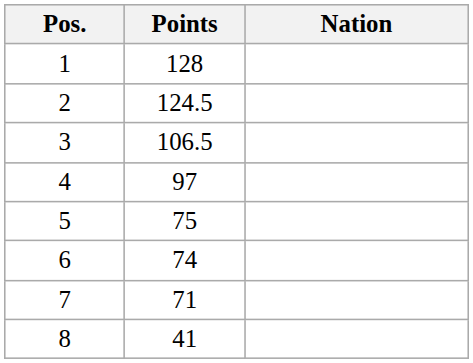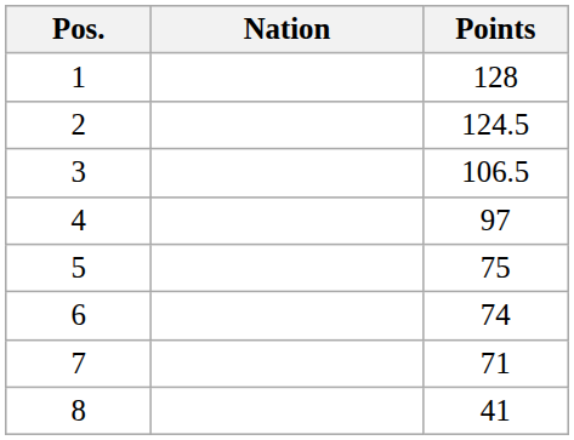 <table class="wikitable gauche" cellspacing="1" style="width:300px;">
 <tr style="background:#efefef; text-align:center;">
 <th style="width:70px;">Pos.</th>
+<th>Nation</th>
 <th style="width:70px;">Points</th>
-<th>Nation</th>
 </tr>
 <tr style="vertical-align:top; text-align:center; background:#fff;">
 <td>1</td>
+<td style="text-align:left;"></td>
 <td>128</td>
-<td style="text-align:left;"></td>
 </tr>
 <tr style="vertical-align:top; text-align:center; background:#fff;">
 <td>2</td>
+<td style="text-align:left;"></td>
 <td>124.5</td>
-<td style="text-align:left;"></td>
 </tr>
 <tr style="vertical-align:top; text-align:center; background:#fff;">
 <td>3</td>
+<td style="text-align:left;"></td>
 <td>106.5</td>
-<td style="text-align:left;"></td>
 </tr>
 <tr style="vertical-align:top; text-align:center; background:#fff;">
 <td>4</td>
+<td style="text-align:left;"></td>
 <td>97</td>
-<td style="text-align:left;"></td>
 </tr>
 <tr style="vertical-align:top; text-align:center; background:#fff;">
 <td>5</td>
+<td style="text-align:left;"></td>
 <td>75</td>
-<td style="text-align:left;"></td>
 </tr>
 <tr style="vertical-align:top; text-align:center; background:#fff;">
 <td>6</td>
+<td style="text-align:left;"></td>
 <td>74</td>
-<td style="text-align:left;"></td>
 </tr>
 <tr style="vertical-align:top; text-align:center; background:#fff;">
 <td>7</td>
+<td style="text-align:left;"></td>
 <td>71</td>
-<td style="text-align:left;"></td>
 </tr>
 <tr style="vertical-align:top; text-align:center; background:#fff;">
 <td>8</td>
+<td style="text-align:left;"></td>
 <td>41</td>
-<td style="text-align:left;"></td>
 </tr>
 </table>
